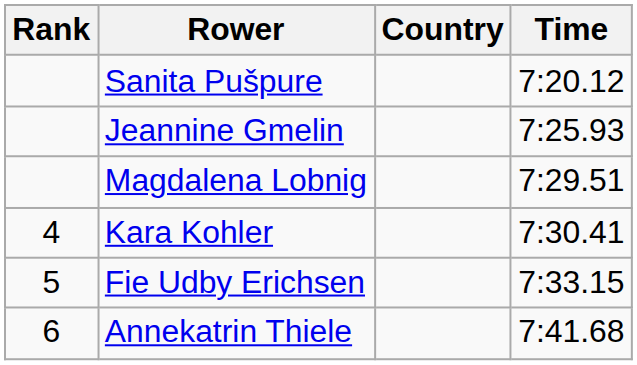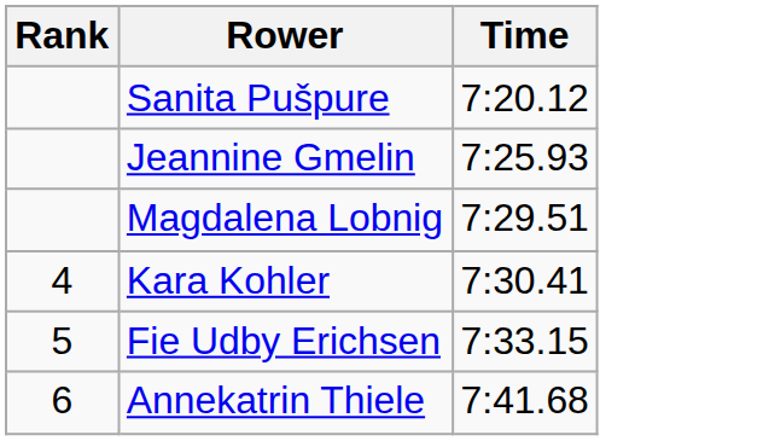 <table class="wikitable" style="text-align:center">
 <tr>
 <th>Rank</th>
 <th>Rower</th>
-<th>Country</th>
 <th>Time</th>
 </tr>
 <tr>
 <td></td>
 <td align="left"><a href='#'>Sanita Pušpure</a></td>
-<td align="left"></td>
 <td>7:20.12</td>
 </tr>
 <tr>
 <td></td>
 <td align="left"><a href='#'>Jeannine Gmelin</a></td>
-<td align="left"></td>
 <td>7:25.93</td>
 </tr>
 <tr>
 <td></td>
 <td align="left"><a href='#'>Magdalena Lobnig</a></td>
-<td align="left"></td>
 <td>7:29.51</td>
 </tr>
 <tr>
 <td>4</td>
 <td align="left"><a href='#'>Kara Kohler</a></td>
-<td align="left"></td>
 <td>7:30.41</td>
 </tr>
 <tr>
 <td>5</td>
 <td align="left"><a href='#'>Fie Udby Erichsen</a></td>
-<td align="left"></td>
 <td>7:33.15</td>
 </tr>
 <tr>
 <td>6</td>
 <td align="left"><a href='#'>Annekatrin Thiele</a></td>
-<td align="left"></td>
 <td>7:41.68</td>
 </tr>
 </table>
